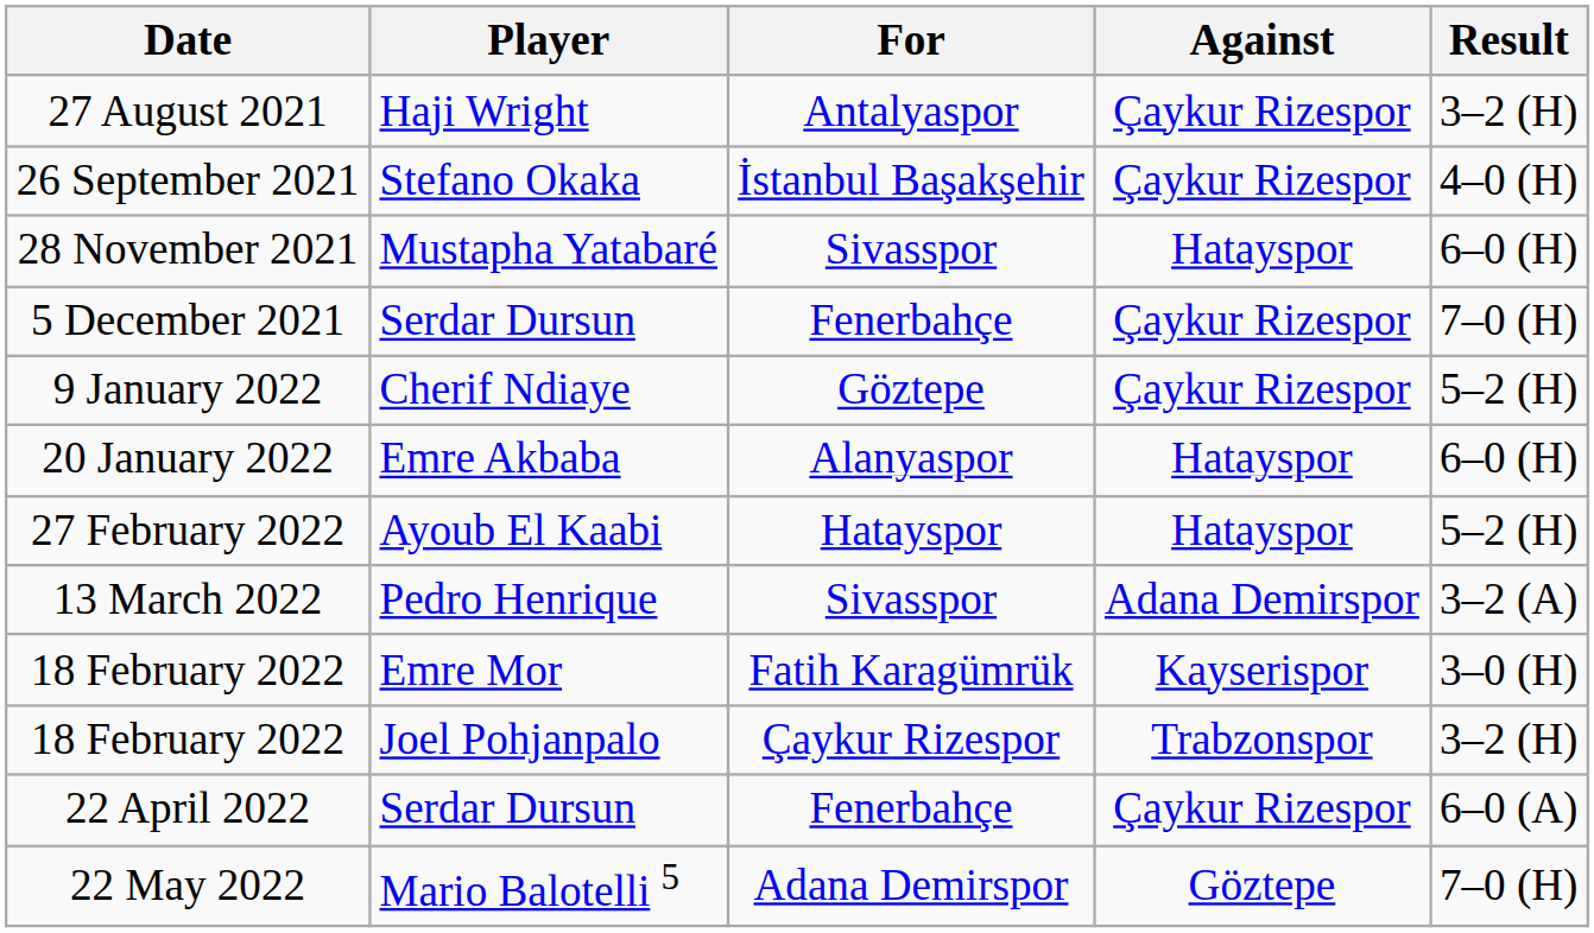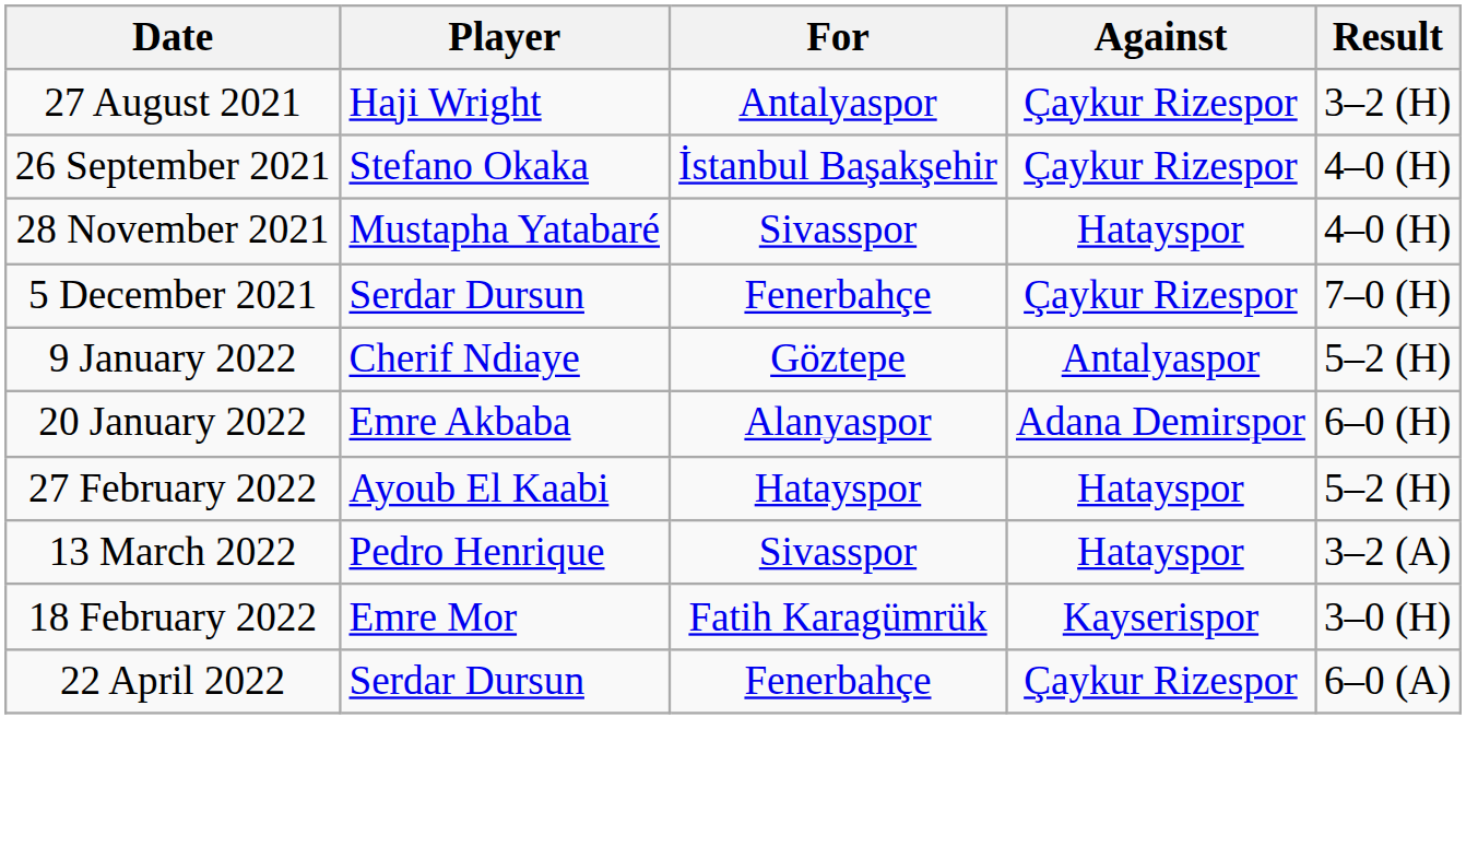 <table class="wikitable sortable">
 <tr>
 <th>Date</th>
 <th>Player</th>
 <th>For</th>
 <th>Against</th>
 <th style="text-align:center">Result</th>
 </tr>
 <tr>
 <td align=center>27 August 2021</td>
 <td> <a href='#'>Haji Wright</a></td>
 <td align=center><a href='#'>Antalyaspor</a></td>
 <td align=center><a href='#'>Çaykur Rizespor</a></td>
 <td align=center>3–2 (H)</td>
 </tr>
 <tr>
 <td align=center>26 September 2021</td>
 <td> <a href='#'>Stefano Okaka</a></td>
 <td align=center><a href='#'>İstanbul Başakşehir</a></td>
 <td align=center><a href='#'>Çaykur Rizespor</a></td>
 <td align=center>4–0 (H)</td>
 </tr>
 <tr>
 <td align=center>28 November 2021</td>
 <td> <a href='#'>Mustapha Yatabaré</a></td>
 <td align=center><a href='#'>Sivasspor</a></td>
 <td align=center><a href='#'>Hatayspor</a></td>
-<td align=center>6–0 (H)</td>
+<td align=center>4–0 (H)</td>
 </tr>
 <tr>
 <td align=center>5 December 2021</td>
 <td> <a href='#'>Serdar Dursun</a></td>
 <td align=center><a href='#'>Fenerbahçe</a></td>
 <td align=center><a href='#'>Çaykur Rizespor</a></td>
 <td align=center>7–0 (H)</td>
 </tr>
 <tr>
 <td align=center>9 January 2022</td>
 <td> <a href='#'>Cherif Ndiaye</a></td>
 <td align=center><a href='#'>Göztepe</a></td>
-<td align=center><a href='#'>Çaykur Rizespor</a></td>
+<td align=center><a href='#'>Antalyaspor</a></td>
 <td align=center>5–2 (H)</td>
 </tr>
 <tr>
 <td align=center>20 January 2022</td>
 <td> <a href='#'>Emre Akbaba</a></td>
 <td align=center><a href='#'>Alanyaspor</a></td>
-<td align=center><a href='#'>Hatayspor</a></td>
+<td align=center><a href='#'>Adana Demirspor</a></td>
 <td align=center>6–0 (H)</td>
 </tr>
 <tr>
 <td align=center>27 February 2022</td>
 <td> <a href='#'>Ayoub El Kaabi</a></td>
 <td align=center><a href='#'>Hatayspor</a></td>
 <td align=center><a href='#'>Hatayspor</a></td>
 <td align=center>5–2 (H)</td>
 </tr>
 <tr>
 <td align=center>13 March 2022</td>
 <td> <a href='#'>Pedro Henrique</a></td>
 <td align=center><a href='#'>Sivasspor</a></td>
-<td align=center><a href='#'>Adana Demirspor</a></td>
+<td align=center><a href='#'>Hatayspor</a></td>
 <td align=center>3–2 (A)</td>
 </tr>
 <tr>
 <td align=center>18 February 2022</td>
 <td> <a href='#'>Emre Mor</a></td>
 <td align=center><a href='#'>Fatih Karagümrük</a></td>
 <td align=center><a href='#'>Kayserispor</a></td>
 <td align=center>3–0 (H)</td>
 </tr>
 <tr>
-<td align=center>18 February 2022</td>
-<td> <a href='#'>Joel Pohjanpalo</a></td>
-<td align=center><a href='#'>Çaykur Rizespor</a></td>
-<td align=center><a href='#'>Trabzonspor</a></td>
-<td align=center>3–2 (H)</td>
-</tr>
-<tr>
 <td align=center>22 April 2022</td>
 <td> <a href='#'>Serdar Dursun</a></td>
 <td align=center><a href='#'>Fenerbahçe</a></td>
 <td align=center><a href='#'>Çaykur Rizespor</a></td>
 <td align=center>6–0 (A)</td>
 </tr>
-<tr>
-<td align=center>22 May 2022</td>
-<td> <a href='#'>Mario Balotelli</a> <sup>5</sup></td>
-<td align=center><a href='#'>Adana Demirspor</a></td>
-<td align=center><a href='#'>Göztepe</a></td>
-<td align=center>7–0 (H)</td>
-</tr>
 </table>
